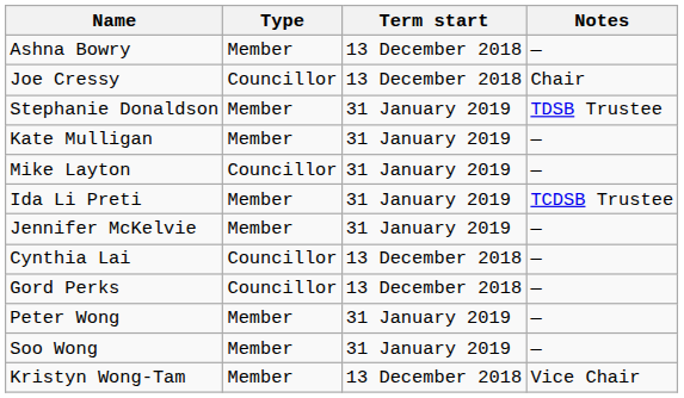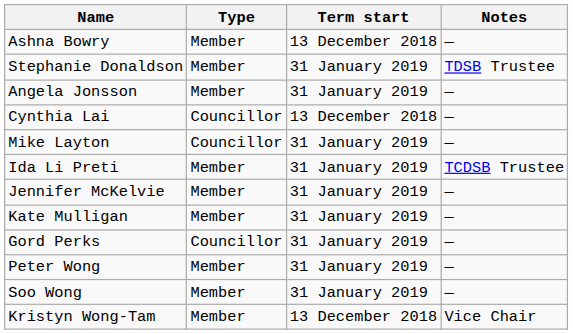 <table class="wikitable">
 <tr>
 <th>Name</th>
 <th>Type</th>
 <th>Term start</th>
 <th>Notes</th>
 </tr>
 <tr>
 <td>Ashna Bowry</td>
 <td>Member</td>
 <td>13 December 2018</td>
 <td>—</td>
 </tr>
 <tr>
-<td>Joe Cressy</td>
-<td>Councillor</td>
-<td>13 December 2018</td>
-<td>Chair</td>
-</tr>
-<tr>
 <td>Stephanie Donaldson</td>
 <td>Member</td>
 <td>31 January 2019</td>
 <td><a href='#'>TDSB</a> Trustee</td>
 </tr>
 <tr>
-<td>Kate Mulligan</td>
+<td>Angela Jonsson</td>
 <td>Member</td>
 <td>31 January 2019</td>
+<td>—</td>
+</tr>
+<tr>
+<td>Cynthia Lai</td>
+<td>Councillor</td>
+<td>13 December 2018</td>
 <td>—</td>
 </tr>
 <tr>
 <td>Mike Layton</td>
 <td>Councillor</td>
 <td>31 January 2019</td>
 <td>—</td>
 </tr>
 <tr>
 <td>Ida Li Preti</td>
 <td>Member</td>
 <td>31 January 2019</td>
 <td><a href='#'>TCDSB</a> Trustee</td>
 </tr>
 <tr>
 <td>Jennifer McKelvie</td>
 <td>Member</td>
 <td>31 January 2019</td>
 <td>—</td>
 </tr>
 <tr>
-<td>Cynthia Lai</td>
-<td>Councillor</td>
-<td>13 December 2018</td>
+<td>Kate Mulligan</td>
+<td>Member</td>
+<td>31 January 2019</td>
 <td>—</td>
 </tr>
 <tr>
 <td>Gord Perks</td>
 <td>Councillor</td>
-<td>13 December 2018</td>
+<td>31 January 2019</td>
 <td>—</td>
 </tr>
 <tr>
 <td>Peter Wong</td>
 <td>Member</td>
 <td>31 January 2019</td>
 <td>—</td>
 </tr>
 <tr>
 <td>Soo Wong</td>
 <td>Member</td>
 <td>31 January 2019</td>
 <td>—</td>
 </tr>
 <tr>
 <td>Kristyn Wong-Tam</td>
 <td>Member</td>
 <td>13 December 2018</td>
 <td>Vice Chair</td>
 </tr>
 </table>
